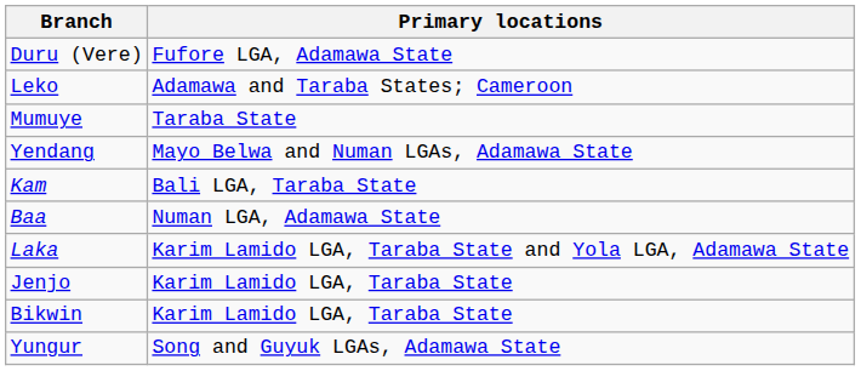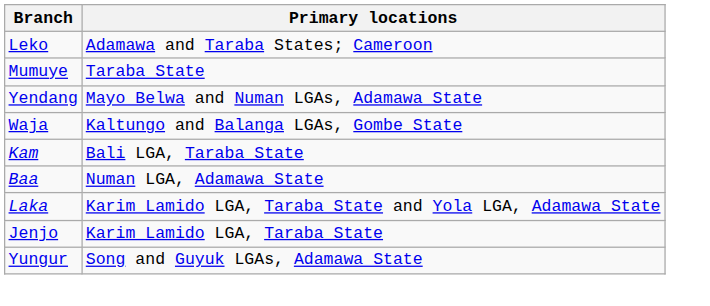 <table class="wikitable">
 <tr>
 <th>Branch</th>
 <th>Primary locations</th>
-</tr>
-<tr>
-<td><a href='#'>Duru</a> (Vere)</td>
-<td><a href='#'>Fufore</a> LGA, <a href='#'>Adamawa State</a></td>
 </tr>
 <tr>
 <td><a href='#'>Leko</a></td>
 <td><a href='#'>Adamawa</a> and <a href='#'>Taraba</a> States; <a href='#'>Cameroon</a></td>
 </tr>
 <tr>
 <td><a href='#'>Mumuye</a></td>
 <td><a href='#'>Taraba State</a></td>
 </tr>
 <tr>
 <td><a href='#'>Yendang</a></td>
 <td><a href='#'>Mayo Belwa</a> and <a href='#'>Numan</a> LGAs, <a href='#'>Adamawa State</a></td>
+</tr>
+<tr>
+<td><a href='#'>Waja</a></td>
+<td><a href='#'>Kaltungo</a> and <a href='#'>Balanga</a> LGAs, <a href='#'>Gombe State</a></td>
 </tr>
 <tr>
 <td><em><a href='#'>Kam</a></em></td>
 <td><a href='#'>Bali</a> LGA, <a href='#'>Taraba State</a></td>
 </tr>
 <tr>
 <td><em><a href='#'>Baa</a></em></td>
 <td><a href='#'>Numan</a> LGA, <a href='#'>Adamawa State</a></td>
 </tr>
 <tr>
 <td><em><a href='#'>Laka</a></em></td>
 <td><a href='#'>Karim Lamido</a> LGA, <a href='#'>Taraba State</a> and <a href='#'>Yola</a> LGA, <a href='#'>Adamawa State</a></td>
 </tr>
 <tr>
 <td><a href='#'>Jenjo</a></td>
 <td><a href='#'>Karim Lamido</a> LGA, <a href='#'>Taraba State</a></td>
 </tr>
 <tr>
-<td><a href='#'>Bikwin</a></td>
-<td><a href='#'>Karim Lamido</a> LGA, <a href='#'>Taraba State</a></td>
-</tr>
-<tr>
 <td><a href='#'>Yungur</a></td>
 <td><a href='#'>Song</a> and <a href='#'>Guyuk</a> LGAs, <a href='#'>Adamawa State</a></td>
 </tr>
 </table>
